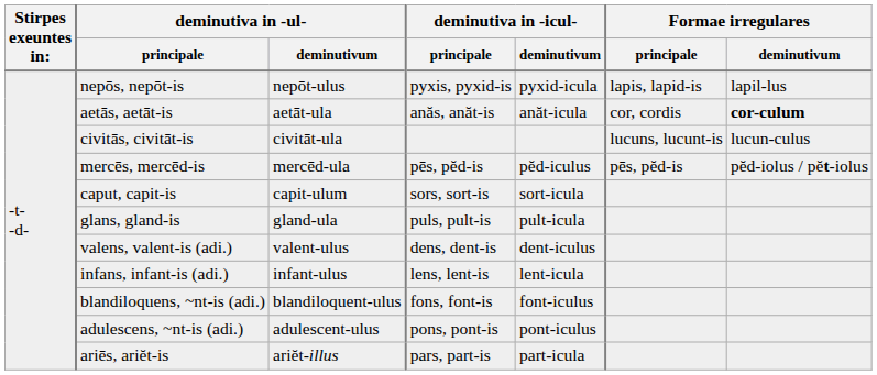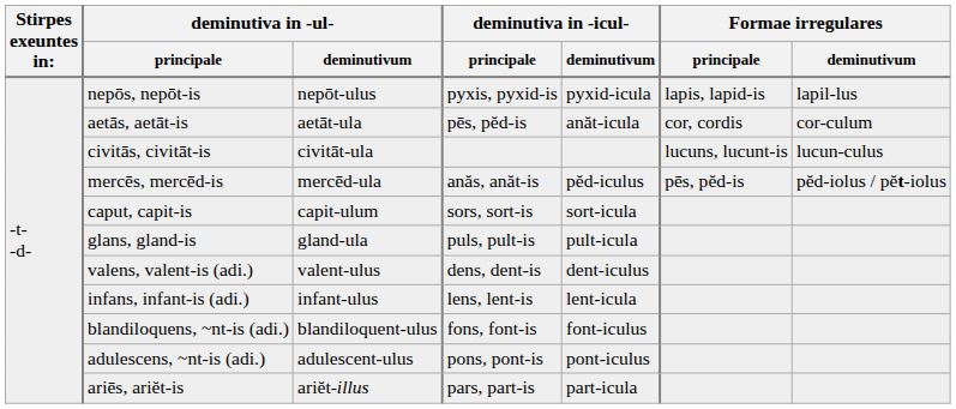 <table class="wikitable">
 <tr style="background:#ccccff;">
 <th rowspan=2 style="border-right:2px solid grey;">Stirpes <br> exeuntes <br> in:</th>
 <th colspan=2>deminutiva in -ul-</th>
 <th colspan=2 style="border-left:2px solid grey;">deminutiva in -icul-</th>
 <th colspan=2 style="border-left:2px solid grey;">Formae irregulares</th>
 </tr>
 <tr style="background:#ccccff;">
 <th><small>principale</small></th>
 <th><small>deminutivum</small></th>
 <th style="border-left:2px solid grey;"><small>principale</small></th>
 <th><small>deminutivum</small></th>
 <th style="border-left:2px solid grey;"><small>principale</small></th>
 <th><small>deminutivum</small></th>
 </tr>
 <tr style="background:#efefef; border-top:2px solid grey;">
 <td rowspan=11 style="border-right:2px solid grey;">-t- <br> -d-</td>
 <td>nepōs, nepōt-is</td>
 <td>nepōt-ulus</td>
 <td style="border-left:2px solid grey;">pyxis, pyxid-is</td>
 <td>pyxid-icula</td>
 <td style="border-left:2px solid grey;">lapis, lapid-is</td>
 <td>lapil-lus</td>
 </tr>
 <tr style="background:#efefef;">
 <td>aetās, aetāt-is</td>
 <td>aetāt-ula</td>
-<td style="border-left:2px solid grey;">anăs, anăt-is</td>
+<td style="border-left:2px solid grey;">pēs, pĕd-is</td>
 <td>anăt-icula</td>
 <td style="border-left:2px solid grey;">cor, cordis</td>
-<td><strong>cor-culum</strong></td>
+<td>cor-culum</td>
 </tr>
 <tr style="background:#efefef;">
 <td>civitās, civitāt-is</td>
 <td>civitāt-ula</td>
 <td style="border-left:2px solid grey;"></td>
 <td></td>
 <td style="border-left:2px solid grey;">lucuns, lucunt-is</td>
 <td>lucun-culus</td>
 </tr>
 <tr style="background:#efefef;">
 <td>mercēs, mercēd-is</td>
 <td>mercēd-ula</td>
-<td style="border-left:2px solid grey;">pēs, pĕd-is</td>
+<td style="border-left:2px solid grey;">anăs, anăt-is</td>
 <td>pĕd-iculus</td>
 <td style="border-left:2px solid grey;">pēs, pĕd-is</td>
 <td>pĕd-iolus / pĕ<strong>t</strong>-iolus</td>
 </tr>
 <tr style="background:#efefef;">
 <td>caput, capit-is</td>
 <td>capit-ulum</td>
 <td style="border-left:2px solid grey;">sors, sort-is</td>
 <td>sort-icula</td>
 <td style="border-left:2px solid grey;"></td>
 <td></td>
 </tr>
 <tr style="background:#efefef;">
 <td>glans, gland-is</td>
 <td>gland-ula</td>
 <td style="border-left:2px solid grey;">puls, pult-is</td>
 <td>pult-icula</td>
 <td style="border-left:2px solid grey;"></td>
 <td></td>
 </tr>
 <tr style="background:#efefef;">
 <td>valens, valent-is (adi.)</td>
 <td>valent-ulus</td>
 <td style="border-left:2px solid grey;">dens, dent-is</td>
 <td>dent-iculus</td>
 <td style="border-left:2px solid grey;"></td>
 <td></td>
 </tr>
 <tr style="background:#efefef;">
 <td>infans, infant-is (adi.)</td>
 <td>infant-ulus</td>
 <td style="border-left:2px solid grey;">lens, lent-is</td>
 <td>lent-icula</td>
 <td style="border-left:2px solid grey;"></td>
 <td></td>
 </tr>
 <tr style="background:#efefef;">
 <td>blandiloquens, ~nt-is (adi.)</td>
 <td>blandiloquent-ulus</td>
 <td style="border-left:2px solid grey;">fons, font-is</td>
 <td>font-iculus</td>
 <td style="border-left:2px solid grey;"></td>
 <td></td>
 </tr>
 <tr style="background:#efefef;">
 <td>adulescens, ~nt-is (adi.)</td>
 <td>adulescent-ulus</td>
 <td style="border-left:2px solid grey;">pons, pont-is</td>
 <td>pont-iculus</td>
 <td style="border-left:2px solid grey;"></td>
 <td></td>
 </tr>
 <tr style="background:#efefef;">
 <td>ariēs, ariĕt-is</td>
 <td>ariĕt-<em>illus</em></td>
 <td style="border-left:2px solid grey;">pars, part-is</td>
 <td>part-icula</td>
 <td style="border-left:2px solid grey;"></td>
 <td></td>
 </tr>
 </table>
